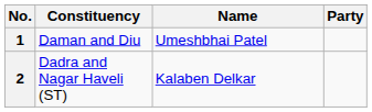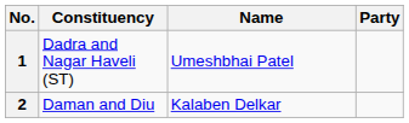 <table class="sortable wikitable">
 <tr>
 <th>No.</th>
 <th style="width:120px">Constituency</th>
 <th style="width:180px">Name</th>
 <th colspan="2">Party</th>
 </tr>
 <tr>
 <th>1</th>
-<td><a href='#'>Daman and Diu</a></td>
+<td><a href='#'>Dadra and Nagar Haveli</a> (ST)</td>
 <td><a href='#'>Umeshbhai Patel</a></td>
 <td></td>
 </tr>
 <tr>
 <th>2</th>
-<td><a href='#'>Dadra and Nagar Haveli</a> (ST)</td>
+<td><a href='#'>Daman and Diu</a></td>
 <td><a href='#'>Kalaben Delkar</a></td>
 <td></td>
 </tr>
 </table>
